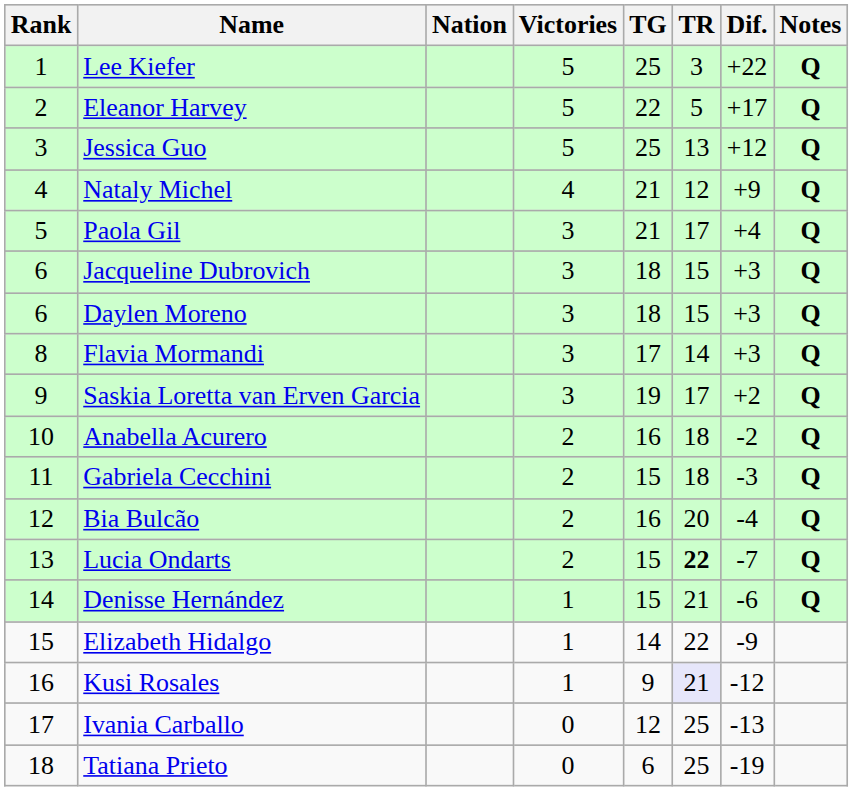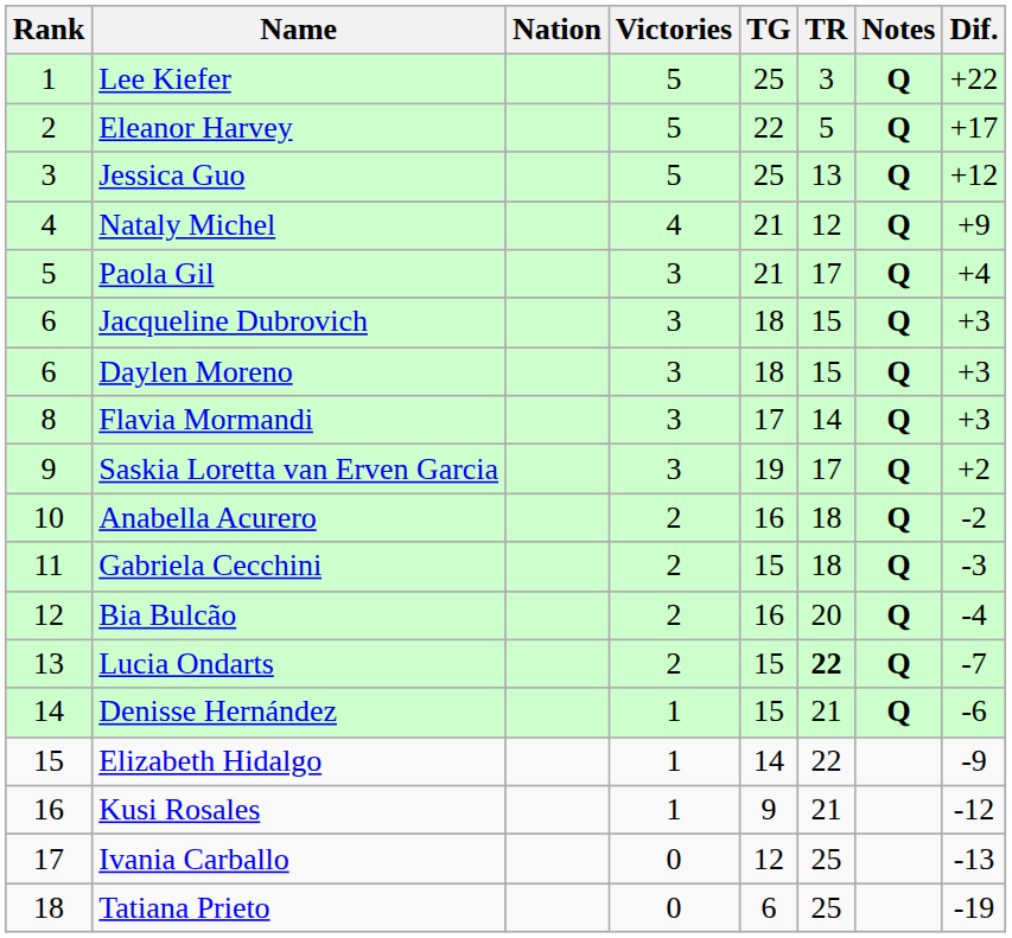 <table class="wikitable sortable" style="text-align:center">
 <tr>
 <th>Rank</th>
 <th>Name</th>
 <th>Nation</th>
 <th>Victories</th>
 <th>TG</th>
 <th>TR</th>
+<th>Notes</th>
 <th>Dif.</th>
-<th>Notes</th>
 </tr>
 <tr style="background:#cfc">
 <td>1</td>
 <td align=left><a href='#'>Lee Kiefer</a></td>
 <td align=left></td>
 <td>5</td>
 <td>25</td>
 <td>3</td>
+<td><strong>Q</strong></td>
 <td>+22</td>
-<td><strong>Q</strong></td>
 </tr>
 <tr style="background:#cfc">
 <td>2</td>
 <td align=left><a href='#'>Eleanor Harvey</a></td>
 <td align=left></td>
 <td>5</td>
 <td>22</td>
 <td>5</td>
+<td><strong>Q</strong></td>
 <td>+17</td>
-<td><strong>Q</strong></td>
 </tr>
 <tr style="background:#cfc">
 <td>3</td>
 <td align=left><a href='#'>Jessica Guo</a></td>
 <td align=left></td>
 <td>5</td>
 <td>25</td>
 <td>13</td>
+<td><strong>Q</strong></td>
 <td>+12</td>
-<td><strong>Q</strong></td>
 </tr>
 <tr style="background:#cfc">
 <td>4</td>
 <td align=left><a href='#'>Nataly Michel</a></td>
 <td align=left></td>
 <td>4</td>
 <td>21</td>
 <td>12</td>
+<td><strong>Q</strong></td>
 <td>+9</td>
-<td><strong>Q</strong></td>
 </tr>
 <tr style="background:#cfc">
 <td>5</td>
 <td align=left><a href='#'>Paola Gil</a></td>
 <td align=left></td>
 <td>3</td>
 <td>21</td>
 <td>17</td>
+<td><strong>Q</strong></td>
 <td>+4</td>
-<td><strong>Q</strong></td>
 </tr>
 <tr style="background:#cfc">
 <td>6</td>
 <td align=left><a href='#'>Jacqueline Dubrovich</a></td>
 <td align=left></td>
 <td>3</td>
 <td>18</td>
 <td>15</td>
+<td><strong>Q</strong></td>
 <td>+3</td>
-<td><strong>Q</strong></td>
 </tr>
 <tr style="background:#cfc">
 <td>6</td>
 <td align=left><a href='#'>Daylen Moreno</a></td>
 <td align=left></td>
 <td>3</td>
 <td>18</td>
 <td>15</td>
+<td><strong>Q</strong></td>
 <td>+3</td>
-<td><strong>Q</strong></td>
 </tr>
 <tr style="background:#cfc">
 <td>8</td>
 <td align=left><a href='#'>Flavia Mormandi</a></td>
 <td align=left></td>
 <td>3</td>
 <td>17</td>
 <td>14</td>
+<td><strong>Q</strong></td>
 <td>+3</td>
-<td><strong>Q</strong></td>
 </tr>
 <tr style="background:#cfc">
 <td>9</td>
 <td align=left><a href='#'>Saskia Loretta van Erven Garcia</a></td>
 <td align=left></td>
 <td>3</td>
 <td>19</td>
 <td>17</td>
+<td><strong>Q</strong></td>
 <td>+2</td>
-<td><strong>Q</strong></td>
 </tr>
 <tr style="background:#cfc">
 <td>10</td>
 <td align=left><a href='#'>Anabella Acurero</a></td>
 <td align=left></td>
 <td>2</td>
 <td>16</td>
 <td>18</td>
+<td><strong>Q</strong></td>
 <td>-2</td>
-<td><strong>Q</strong></td>
 </tr>
 <tr style="background:#cfc">
 <td>11</td>
 <td align=left><a href='#'>Gabriela Cecchini</a></td>
 <td align=left></td>
 <td>2</td>
 <td>15</td>
 <td>18</td>
+<td><strong>Q</strong></td>
 <td>-3</td>
-<td><strong>Q</strong></td>
 </tr>
 <tr style="background:#cfc">
 <td>12</td>
 <td align=left><a href='#'>Bia Bulcão</a></td>
 <td align=left></td>
 <td>2</td>
 <td>16</td>
 <td>20</td>
+<td><strong>Q</strong></td>
 <td>-4</td>
-<td><strong>Q</strong></td>
 </tr>
 <tr style="background:#cfc">
 <td>13</td>
 <td align=left><a href='#'>Lucia Ondarts</a></td>
 <td align=left></td>
 <td>2</td>
 <td>15</td>
 <td><strong>22</strong></td>
+<td><strong>Q</strong></td>
 <td>-7</td>
-<td><strong>Q</strong></td>
 </tr>
 <tr style="background:#cfc">
 <td>14</td>
 <td align=left><a href='#'>Denisse Hernández</a></td>
 <td align=left></td>
 <td>1</td>
 <td>15</td>
 <td>21</td>
+<td><strong>Q</strong></td>
 <td>-6</td>
-<td><strong>Q</strong></td>
 </tr>
 <tr>
 <td>15</td>
 <td align=left><a href='#'>Elizabeth Hidalgo</a></td>
 <td align=left></td>
 <td>1</td>
 <td>14</td>
 <td>22</td>
+<td></td>
 <td>-9</td>
-<td></td>
 </tr>
 <tr>
 <td>16</td>
 <td align=left><a href='#'>Kusi Rosales</a></td>
 <td align=left></td>
 <td>1</td>
 <td>9</td>
-<td style="background: lavender;">21</td>
+<td>21</td>
+<td></td>
 <td>-12</td>
-<td></td>
 </tr>
 <tr>
 <td>17</td>
 <td align=left><a href='#'>Ivania Carballo</a></td>
 <td align=left></td>
 <td>0</td>
 <td>12</td>
 <td>25</td>
+<td></td>
 <td>-13</td>
-<td></td>
 </tr>
 <tr>
 <td>18</td>
 <td align=left><a href='#'>Tatiana Prieto</a></td>
 <td align=left></td>
 <td>0</td>
 <td>6</td>
 <td>25</td>
+<td></td>
 <td>-19</td>
-<td></td>
 </tr>
 </table>
